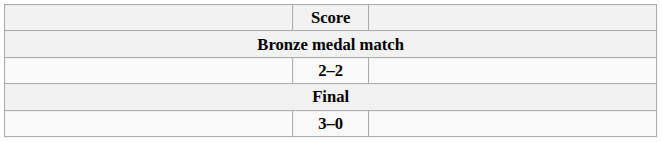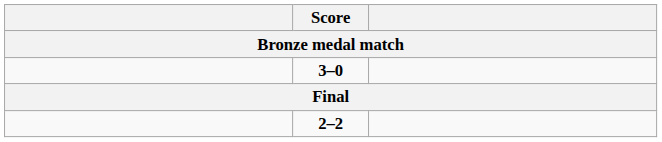 <table class="wikitable" style="text-align: left;">
 <tr>
 <th align="right" width="270"></th>
 <th width="65">Score</th>
 <th align="left" width="270"></th>
 </tr>
 <tr>
 <th colspan="3">Bronze medal match</th>
 </tr>
 <tr>
 <td><strong></strong></td>
-<td align=center><strong>2–2</strong></td>
+<td align=center><strong>3–0</strong></td>
 <td></td>
 </tr>
 <tr>
 <th colspan="3">Final</th>
 </tr>
 <tr>
 <td><strong></strong></td>
-<td align=center><strong>3–0</strong></td>
+<td align=center><strong>2–2</strong></td>
 <td></td>
 </tr>
 </table>
